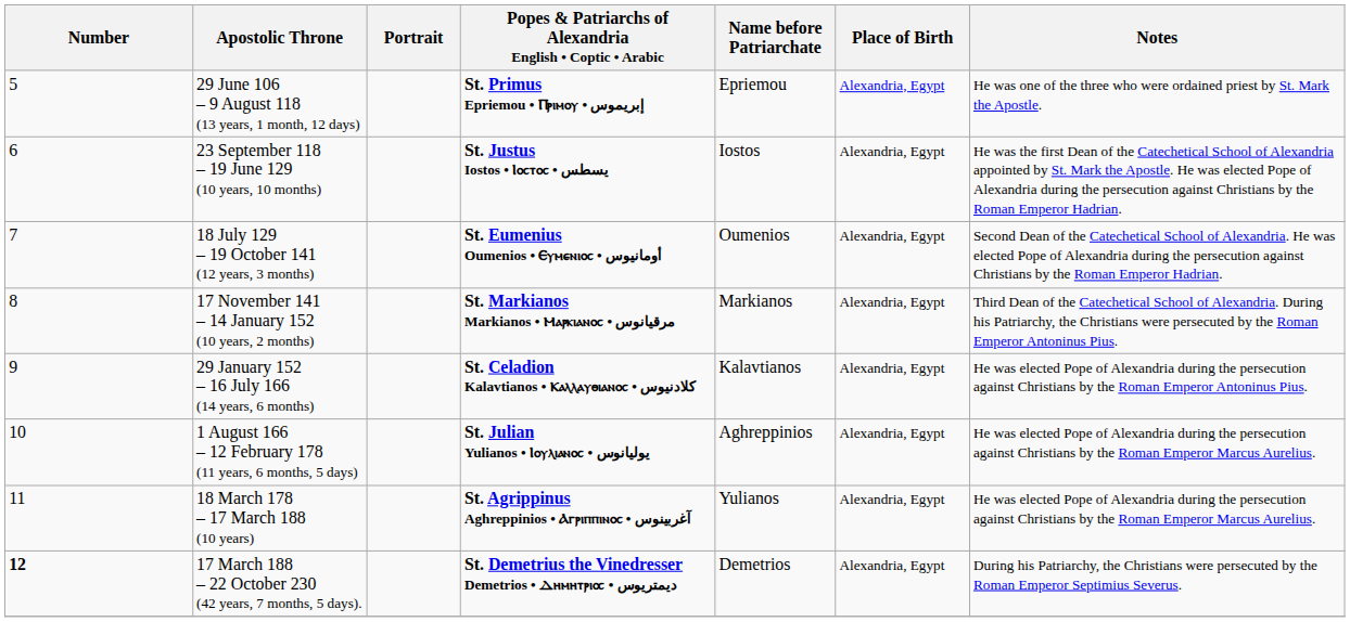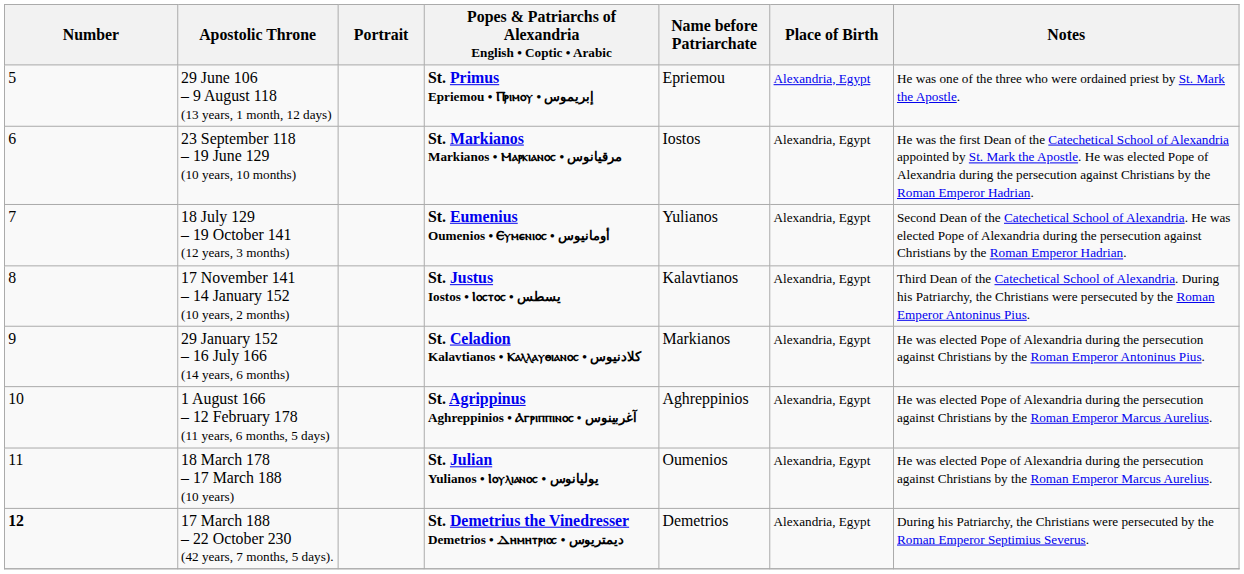 <table class="wikitable">
 <tr>
 <th>Number</th>
 <th style="width:13%;">Apostolic Throne</th>
 <th style="width:7%;">Portrait</th>
 <th style="width:19%;">Popes & Patriarchs of Alexandria<br><small>English • Coptic • Arabic</small></th>
 <th style="width:9%;">Name before Patriarchate</th>
 <th style="width:10%;">Place of Birth</th>
 <th style="width:28%;">Notes</th>
 </tr>
 <tr valign="top">
 <td>5</td>
 <td>29 June 106<br>– 9 August 118<br><small>(13 years, 1 month, 12 days)</small></td>
 <td></td>
 <td><strong>St. <a href='#'>Primus</a></strong><br><small><strong>Epriemou • Ⲡⲣⲓⲙⲟⲩ • إبريموس</strong></small></td>
 <td>Epriemou</td>
 <td><small><a href='#'>Alexandria, Egypt</a></small></td>
 <td><small>He was one of the three who were ordained priest by <a href='#'> St. Mark the Apostle</a>. </small></td>
 </tr>
 <tr valign="top">
 <td>6</td>
 <td>23 September 118<br>– 19 June 129<br><small>(10 years, 10 months)</small></td>
 <td></td>
-<td><strong>St. <a href='#'>Justus</a></strong><br><small><strong>Iostos • Ⲓⲟⲥⲧⲟⲥ • يسطس</strong></small></td>
+<td><strong>St. <a href='#'>Markianos</a></strong><br><small><strong>Markianos • Ⲙⲁⲣⲕⲓⲁⲛⲟⲥ • مرقيانوس</strong></small></td>
 <td>Iostos</td>
 <td><small>Alexandria, Egypt</small></td>
 <td><small>He was the first Dean of the <a href='#'>Catechetical School of Alexandria</a> appointed by <a href='#'> St. Mark the Apostle</a>. He was elected Pope of Alexandria during the persecution against Christians by the <a href='#'>Roman Emperor Hadrian</a>.</small></td>
 </tr>
 <tr valign="top">
 <td>7</td>
 <td>18 July 129<br>– 19 October 141<br><small>(12 years, 3 months)</small></td>
 <td></td>
 <td><strong>St. <a href='#'>Eumenius</a></strong><br><small><strong>Oumenios • Ⲉⲩⲙⲉⲛⲓⲟⲥ • أومانيوس</strong></small></td>
-<td>Oumenios</td>
+<td>Yulianos</td>
 <td><small>Alexandria, Egypt</small></td>
 <td><small>Second Dean of the <a href='#'>Catechetical School of Alexandria</a>. He was elected Pope of Alexandria during the persecution against Christians by the <a href='#'>Roman Emperor Hadrian</a>.</small></td>
 </tr>
 <tr valign="top">
 <td>8</td>
 <td>17 November 141<br>– 14 January 152<br><small>(10 years, 2 months)</small></td>
 <td></td>
-<td><strong>St. <a href='#'>Markianos</a></strong><br><small><strong>Markianos • Ⲙⲁⲣⲕⲓⲁⲛⲟⲥ • مرقيانوس</strong></small></td>
-<td>Markianos</td>
+<td><strong>St. <a href='#'>Justus</a></strong><br><small><strong>Iostos • Ⲓⲟⲥⲧⲟⲥ • يسطس</strong></small></td>
+<td>Kalavtianos</td>
 <td><small>Alexandria, Egypt</small></td>
 <td><small>Third Dean of the <a href='#'>Catechetical School of Alexandria</a>. During his Patriarchy, the Christians were persecuted by the <a href='#'>Roman Emperor Antoninus Pius</a>.</small></td>
 </tr>
 <tr valign="top">
 <td>9</td>
 <td>29 January 152<br>– 16 July 166<br><small>(14 years, 6 months)</small></td>
 <td></td>
 <td><strong>St. <a href='#'>Celadion</a></strong><br><small><strong>Kalavtianos • Ⲕⲁⲗⲗⲁⲩⲑⲓⲁⲛⲟⲥ • كلادنيوس</strong></small></td>
-<td>Kalavtianos</td>
+<td>Markianos</td>
 <td><small>Alexandria, Egypt</small></td>
 <td><small>He was elected Pope of Alexandria during the persecution against Christians by the <a href='#'>Roman Emperor Antoninus Pius</a>.</small></td>
 </tr>
 <tr valign="top">
 <td>10</td>
 <td>1 August 166<br>– 12 February 178<br><small>(11 years, 6 months, 5 days)</small></td>
 <td></td>
-<td><strong>St. <a href='#'>Julian</a></strong><br><small><strong>Yulianos • Ⲓⲟⲩⲗⲓⲁⲛⲟⲥ • يوليانوس</strong></small></td>
+<td><strong>St. <a href='#'>Agrippinus</a></strong><br><small><strong>Aghreppinios • Ⲁⲅⲣⲓⲡⲡⲓⲛⲟⲥ • آغربينوس</strong></small></td>
 <td>Aghreppinios</td>
 <td><small>Alexandria, Egypt</small></td>
 <td><small>He was elected Pope of Alexandria during the persecution against Christians by the <a href='#'>Roman Emperor Marcus Aurelius</a>.</small></td>
 </tr>
 <tr valign="top">
 <td>11</td>
 <td>18 March 178<br>– 17 March 188<br><small>(10 years)</small></td>
 <td></td>
-<td><strong>St. <a href='#'>Agrippinus</a></strong><br><small><strong>Aghreppinios • Ⲁⲅⲣⲓⲡⲡⲓⲛⲟⲥ • آغربينوس</strong></small></td>
-<td>Yulianos</td>
+<td><strong>St. <a href='#'>Julian</a></strong><br><small><strong>Yulianos • Ⲓⲟⲩⲗⲓⲁⲛⲟⲥ • يوليانوس</strong></small></td>
+<td>Oumenios</td>
 <td><small>Alexandria, Egypt</small></td>
 <td><small>He was elected Pope of Alexandria during the persecution against Christians by the <a href='#'>Roman Emperor Marcus Aurelius</a>.</small></td>
 </tr>
 <tr valign="top">
 <td><strong>12</strong></td>
 <td>17 March 188<br>– 22 October 230<br><small>(42 years, 7 months, 5 days).</small></td>
 <td></td>
 <td><strong>St. <a href='#'>Demetrius the Vinedresser</a></strong><br><small><strong>Demetrios • Ⲇⲏⲙⲏⲧⲣⲓⲟⲥ • ديمتريوس</strong></small></td>
 <td>Demetrios</td>
 <td><small>Alexandria, Egypt</small></td>
 <td><small>During his Patriarchy, the Christians were persecuted by the <a href='#'>Roman Emperor Septimius Severus</a>. </small></td>
 </tr>
 <tr valign="top">
 </tr>
 </table>
